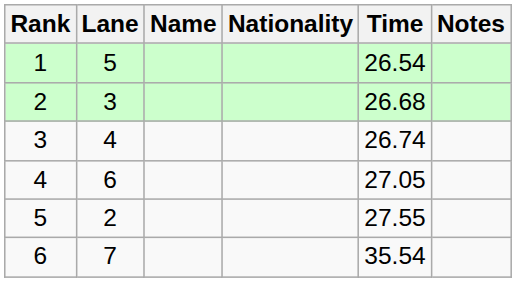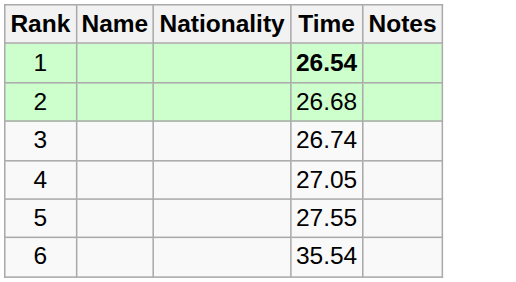 <table class="wikitable sortable" style="text-align:center">
 <tr>
 <th>Rank</th>
-<th>Lane</th>
 <th>Name</th>
 <th>Nationality</th>
 <th>Time</th>
 <th>Notes</th>
 </tr>
 <tr bgcolor=ccffcc>
 <td>1</td>
-<td>5</td>
 <td align=left></td>
 <td align=left></td>
-<td>26.54</td>
+<td><strong>26.54</strong></td>
 <td><strong></strong></td>
 </tr>
 <tr bgcolor=ccffcc>
 <td>2</td>
-<td>3</td>
 <td align=left></td>
 <td align=left></td>
 <td>26.68</td>
 <td><strong></strong></td>
 </tr>
 <tr>
 <td>3</td>
-<td>4</td>
 <td align=left></td>
 <td align=left></td>
 <td>26.74</td>
 <td></td>
 </tr>
 <tr>
 <td>4</td>
-<td>6</td>
 <td align=left></td>
 <td align=left></td>
 <td>27.05</td>
 <td></td>
 </tr>
 <tr>
 <td>5</td>
-<td>2</td>
 <td align=left></td>
 <td align=left></td>
 <td>27.55</td>
 <td></td>
 </tr>
 <tr>
 <td>6</td>
-<td>7</td>
 <td align=left></td>
 <td align=left></td>
 <td>35.54</td>
 <td></td>
 </tr>
 </table>
